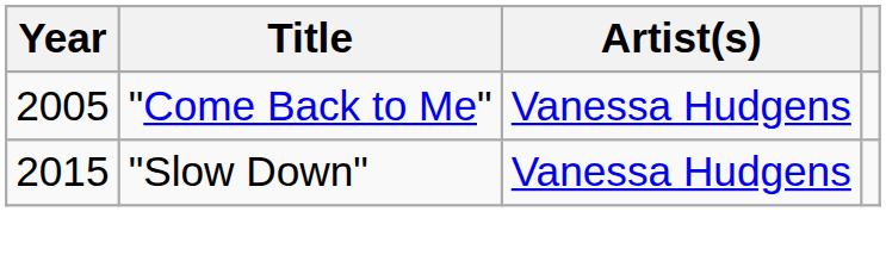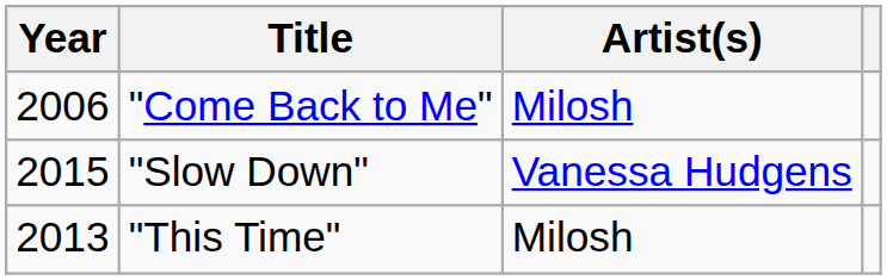 <table class="wikitable sortable">
 <tr>
 <th scope="col">Year</th>
 <th scope="col">Title</th>
 <th scope="col">Artist(s)</th>
 <th scope="col" class="unsortable"></th>
 </tr>
 <tr>
-<td>2005</td>
+<td>2006</td>
 <td>"<a href='#'>Come Back to Me</a>"</td>
-<td><a href='#'>Vanessa Hudgens</a></td>
+<td><a href='#'>Milosh</a></td>
 <td style="text-align:center;"></td>
 </tr>
 <tr>
 <td>2015</td>
 <td>"Slow Down"</td>
 <td><a href='#'>Vanessa Hudgens</a></td>
 <td style="text-align:center;"></td>
 </tr>
+<tr>
+<td>2013</td>
+<td>"This Time"</td>
+<td>Milosh</td>
+<td style="text-align:center;"></td>
+</tr>
 </table>
